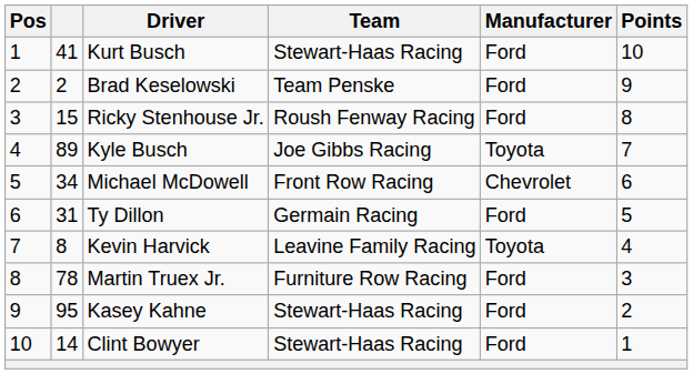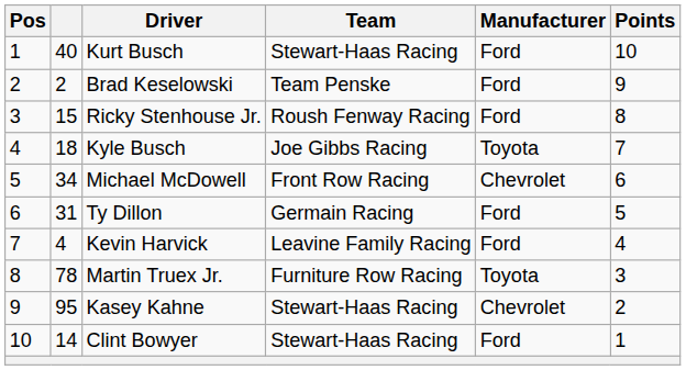 <table class="wikitable" style="font-size:98%">
 <tr>
 <th>Pos</th>
 <th></th>
 <th>Driver</th>
 <th>Team</th>
 <th>Manufacturer</th>
 <th>Points</th>
 </tr>
 <tr>
 <td>1</td>
-<td>41</td>
+<td>40</td>
 <td>Kurt Busch</td>
 <td>Stewart-Haas Racing</td>
 <td>Ford</td>
 <td>10</td>
 </tr>
 <tr>
 <td>2</td>
 <td>2</td>
 <td>Brad Keselowski</td>
 <td>Team Penske</td>
 <td>Ford</td>
 <td>9</td>
 </tr>
 <tr>
 <td>3</td>
 <td>15</td>
 <td>Ricky Stenhouse Jr.</td>
 <td>Roush Fenway Racing</td>
 <td>Ford</td>
 <td>8</td>
 </tr>
 <tr>
 <td>4</td>
-<td>89</td>
+<td>18</td>
 <td>Kyle Busch</td>
 <td>Joe Gibbs Racing</td>
 <td>Toyota</td>
 <td>7</td>
 </tr>
 <tr>
 <td>5</td>
 <td>34</td>
 <td>Michael McDowell</td>
 <td>Front Row Racing</td>
 <td>Chevrolet</td>
 <td>6</td>
 </tr>
 <tr>
 <td>6</td>
 <td>31</td>
 <td>Ty Dillon</td>
 <td>Germain Racing</td>
 <td>Ford</td>
 <td>5</td>
 </tr>
 <tr>
 <td>7</td>
-<td>8</td>
+<td>4</td>
 <td>Kevin Harvick</td>
 <td>Leavine Family Racing</td>
-<td>Toyota</td>
+<td>Ford</td>
 <td>4</td>
 </tr>
 <tr>
 <td>8</td>
 <td>78</td>
 <td>Martin Truex Jr.</td>
 <td>Furniture Row Racing</td>
-<td>Ford</td>
+<td>Toyota</td>
 <td>3</td>
 </tr>
 <tr>
 <td>9</td>
 <td>95</td>
 <td>Kasey Kahne</td>
 <td>Stewart-Haas Racing</td>
-<td>Ford</td>
+<td>Chevrolet</td>
 <td>2</td>
 </tr>
 <tr>
 <td>10</td>
 <td>14</td>
 <td>Clint Bowyer</td>
 <td>Stewart-Haas Racing</td>
 <td>Ford</td>
 <td>1</td>
 </tr>
 <tr>
 <th colspan="6"></th>
 </tr>
 </table>
